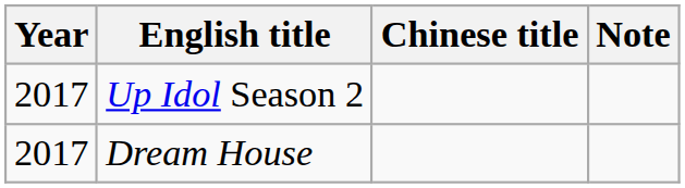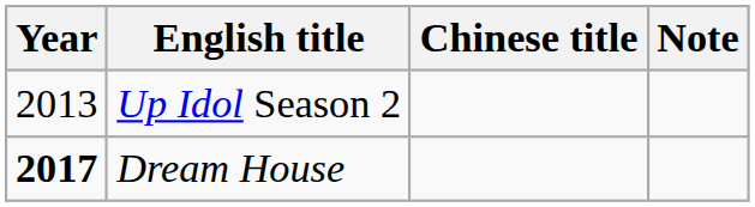 <table class="wikitable">
 <tr>
 <th>Year</th>
 <th>English title</th>
 <th>Chinese title</th>
 <th>Note</th>
 </tr>
 <tr>
-<td>2017</td>
+<td>2013</td>
 <td><em><a href='#'>Up Idol</a></em> Season 2</td>
 <td></td>
 <td></td>
 </tr>
 <tr>
-<td>2017</td>
+<td><strong>2017</strong></td>
 <td><em>Dream House</em></td>
 <td></td>
 <td></td>
 </tr>
 </table>
